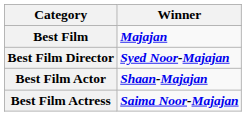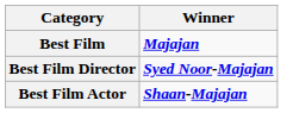 <table class="wikitable style">
 <tr>
 <th>Category</th>
 <th>Winner</th>
 </tr>
 <tr>
 <th><strong>Best Film</strong></th>
 <td><strong><em><a href='#'>Majajan</a></em></strong></td>
 </tr>
 <tr>
 <th><strong>Best Film Director</strong></th>
 <td><strong><em><a href='#'>Syed Noor</a>-<a href='#'>Majajan</a></em></strong></td>
 </tr>
 <tr>
 <th><strong>Best Film Actor</strong></th>
 <td><strong><em><a href='#'>Shaan</a>-<a href='#'>Majajan</a></em></strong></td>
 </tr>
-<tr>
-<th><strong>Best Film Actress</strong></th>
-<td><strong><em><a href='#'>Saima Noor</a>-<a href='#'>Majajan</a></em></strong></td>
-</tr>
 </table>
